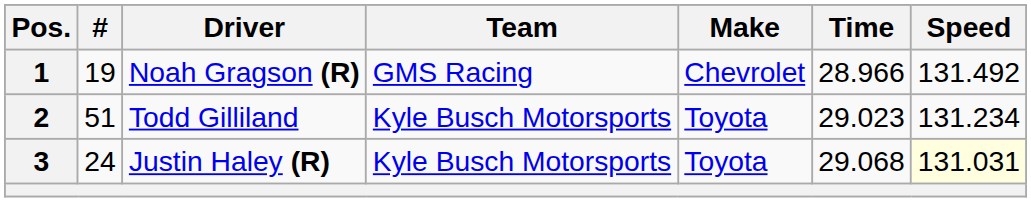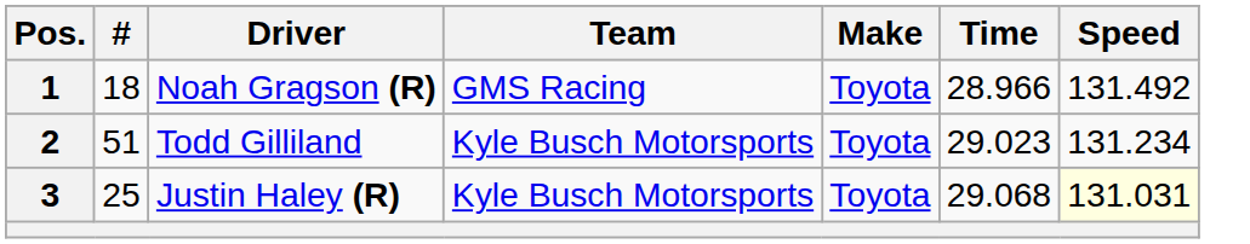 <table class="wikitable" style="font-size:95%">
 <tr>
 <th>Pos.</th>
 <th>#</th>
 <th>Driver</th>
 <th>Team</th>
 <th>Make</th>
 <th>Time</th>
 <th>Speed</th>
 </tr>
 <tr>
 <th>1</th>
-<td>19</td>
+<td>18</td>
 <td><a href='#'>Noah Gragson</a> <strong>(R)</strong></td>
 <td><a href='#'>GMS Racing</a></td>
-<td><a href='#'>Chevrolet</a></td>
+<td><a href='#'>Toyota</a></td>
 <td>28.966</td>
 <td>131.492</td>
 </tr>
 <tr>
 <th>2</th>
 <td>51</td>
 <td><a href='#'>Todd Gilliland</a></td>
 <td><a href='#'>Kyle Busch Motorsports</a></td>
 <td><a href='#'>Toyota</a></td>
 <td>29.023</td>
 <td>131.234</td>
 </tr>
 <tr>
 <th>3</th>
-<td>24</td>
+<td>25</td>
 <td><a href='#'>Justin Haley</a> <strong>(R)</strong></td>
 <td><a href='#'>Kyle Busch Motorsports</a></td>
 <td><a href='#'>Toyota</a></td>
 <td>29.068</td>
 <td style="background: lightyellow;">131.031</td>
 </tr>
 <tr>
 <th colspan="7"></th>
 </tr>
 </table>
